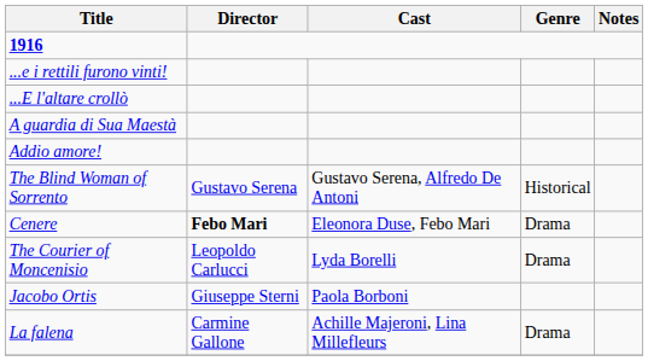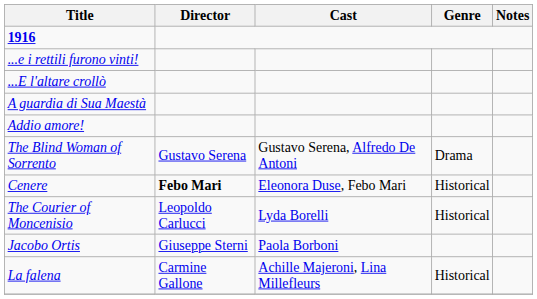 <table class="wikitable">
 <tr>
 <th>Title</th>
 <th>Director</th>
 <th>Cast</th>
 <th>Genre</th>
 <th>Notes</th>
 </tr>
 <tr>
 <td><strong><a href='#'>1916</a></strong></td>
 </tr>
 <tr>
 <td><em><a href='#'>...e i rettili furono vinti!</a></em></td>
 <td></td>
 <td></td>
 <td></td>
 <td></td>
 </tr>
 <tr>
 <td><em><a href='#'>...E l'altare crollò</a></em></td>
 <td></td>
 <td></td>
 <td></td>
 <td></td>
 </tr>
 <tr>
 <td><em><a href='#'>A guardia di Sua Maestà</a></em></td>
 <td></td>
 <td></td>
 <td></td>
 <td></td>
 </tr>
 <tr>
 <td><em><a href='#'>Addio amore!</a></em></td>
 <td></td>
 <td></td>
 <td></td>
 <td></td>
 </tr>
 <tr>
 <td><em><a href='#'>The Blind Woman of Sorrento</a></em></td>
 <td><a href='#'>Gustavo Serena</a></td>
 <td>Gustavo Serena, <a href='#'>Alfredo De Antoni</a></td>
-<td>Historical</td>
+<td>Drama</td>
 <td></td>
 </tr>
 <tr>
 <td><em><a href='#'>Cenere</a></em></td>
 <td><strong>Febo Mari</strong></td>
 <td><a href='#'>Eleonora Duse</a>, Febo Mari</td>
-<td>Drama</td>
+<td>Historical</td>
 <td></td>
 </tr>
 <tr>
 <td><em><a href='#'>The Courier of Moncenisio</a></em></td>
 <td><a href='#'>Leopoldo Carlucci</a></td>
 <td><a href='#'>Lyda Borelli</a></td>
-<td>Drama</td>
+<td>Historical</td>
 <td></td>
 </tr>
 <tr>
 <td><em><a href='#'>Jacobo Ortis</a></em></td>
 <td><a href='#'>Giuseppe Sterni</a></td>
 <td><a href='#'>Paola Borboni</a></td>
 <td></td>
 <td></td>
 </tr>
 <tr>
 <td><em><a href='#'>La falena</a></em></td>
 <td><a href='#'>Carmine Gallone</a></td>
 <td><a href='#'>Achille Majeroni</a>, <a href='#'>Lina Millefleurs</a></td>
-<td>Drama</td>
+<td>Historical</td>
 <td></td>
 </tr>
 <tr>
 </tr>
 </table>
